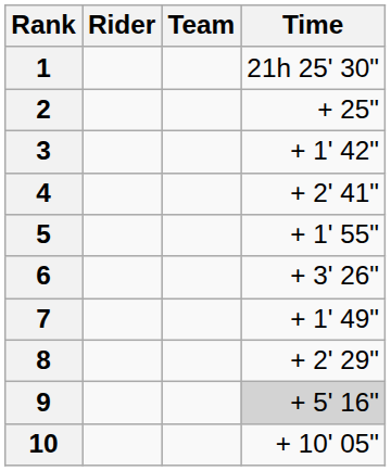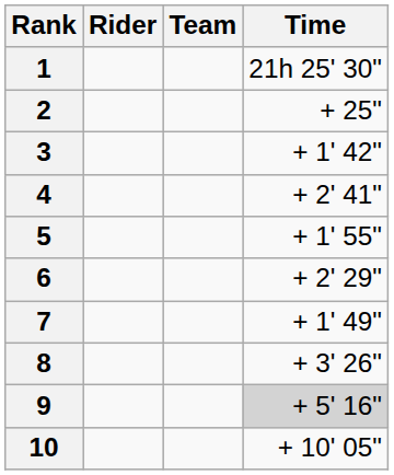 <table class="wikitable" margin-bottom:0;">
 <tr>
 <th scope="col">Rank</th>
 <th scope="col">Rider</th>
 <th scope="col">Team</th>
 <th scope="col">Time</th>
 </tr>
 <tr>
 <th scope="row">1</th>
 <td> </td>
 <td></td>
 <td align="right">21h 25' 30"</td>
 </tr>
 <tr>
 <th scope="row">2</th>
 <td></td>
 <td></td>
 <td align="right">+ 25"</td>
 </tr>
 <tr>
 <th scope="row">3</th>
 <td></td>
 <td></td>
 <td align="right">+ 1' 42"</td>
 </tr>
 <tr>
 <th scope="row">4</th>
 <td></td>
 <td></td>
 <td align="right">+ 2' 41"</td>
 </tr>
 <tr>
 <th scope="row">5</th>
 <td></td>
 <td></td>
 <td align="right">+ 1' 55"</td>
 </tr>
 <tr>
 <th scope="row">6</th>
 <td></td>
 <td></td>
-<td align="right">+ 3' 26"</td>
+<td align="right">+ 2' 29"</td>
 </tr>
 <tr>
 <th scope="row">7</th>
 <td></td>
 <td></td>
 <td align="right">+ 1' 49"</td>
 </tr>
 <tr>
 <th scope="row">8</th>
 <td></td>
 <td></td>
-<td align="right">+ 2' 29"</td>
+<td align="right">+ 3' 26"</td>
 </tr>
 <tr>
 <th scope="row">9</th>
 <td></td>
 <td></td>
 <td align="right" style="background: lightgrey;">+ 5' 16"</td>
 </tr>
 <tr>
 <th scope="row">10</th>
 <td></td>
 <td></td>
 <td align="right">+ 10' 05"</td>
 </tr>
 </table>
